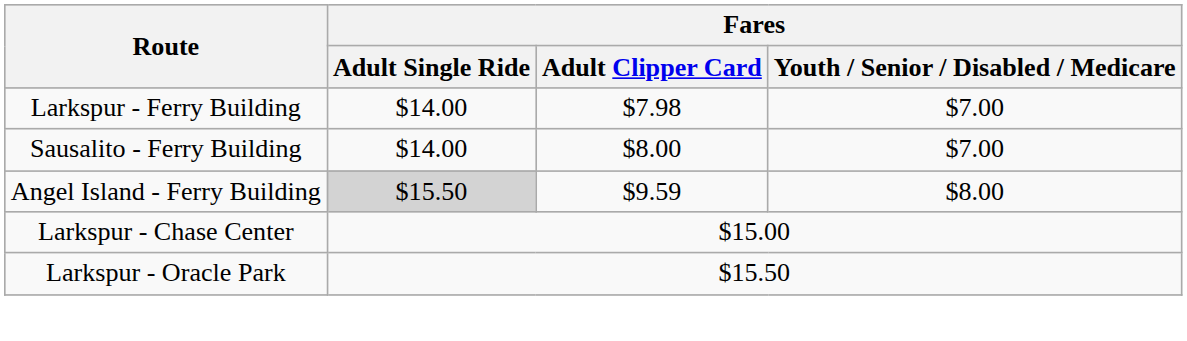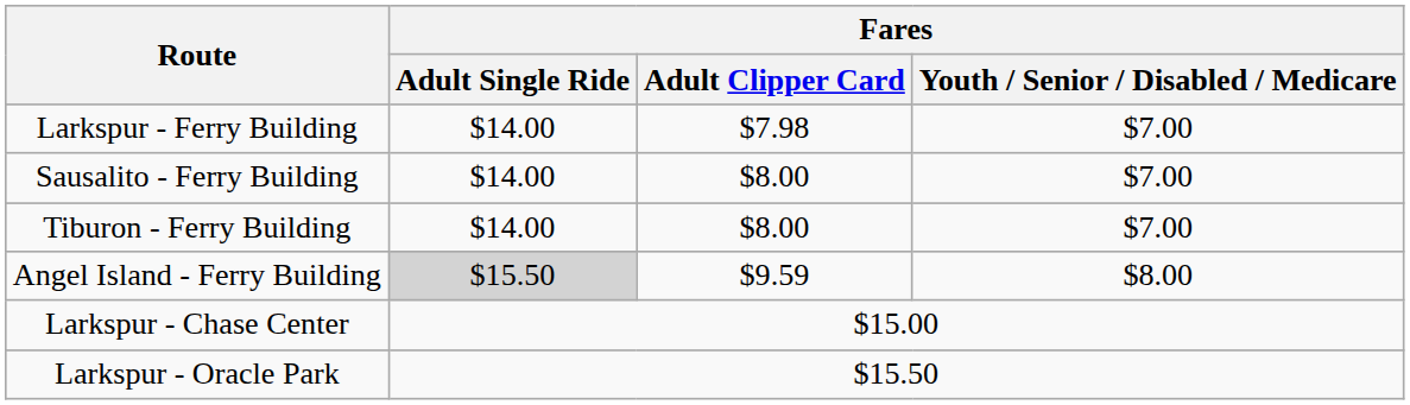 <table class="wikitable" style="text-align:center">
 <tr>
 <th rowspan="2">Route</th>
 <th colspan="3">Fares</th>
 </tr>
 <tr>
 <th>Adult Single Ride</th>
 <th>Adult <a href='#'>Clipper Card</a></th>
 <th>Youth / Senior / Disabled / Medicare</th>
 </tr>
 <tr>
 <td>Larkspur - Ferry Building</td>
 <td>$14.00</td>
 <td>$7.98</td>
 <td>$7.00</td>
 </tr>
 <tr>
 <td>Sausalito - Ferry Building</td>
 <td>$14.00</td>
 <td>$8.00</td>
 <td>$7.00</td>
 </tr>
 <tr>
+<td>Tiburon - Ferry Building</td>
+<td>$14.00</td>
+<td>$8.00</td>
+<td>$7.00</td>
+</tr>
+<tr>
 <td>Angel Island - Ferry Building</td>
 <td style="background: lightgrey;">$15.50</td>
 <td>$9.59</td>
 <td>$8.00</td>
 </tr>
 <tr>
 <td>Larkspur - Chase Center</td>
 <td colspan="3">$15.00</td>
 </tr>
 <tr>
 <td>Larkspur - Oracle Park</td>
 <td colspan="3">$15.50</td>
 </tr>
 </table>
